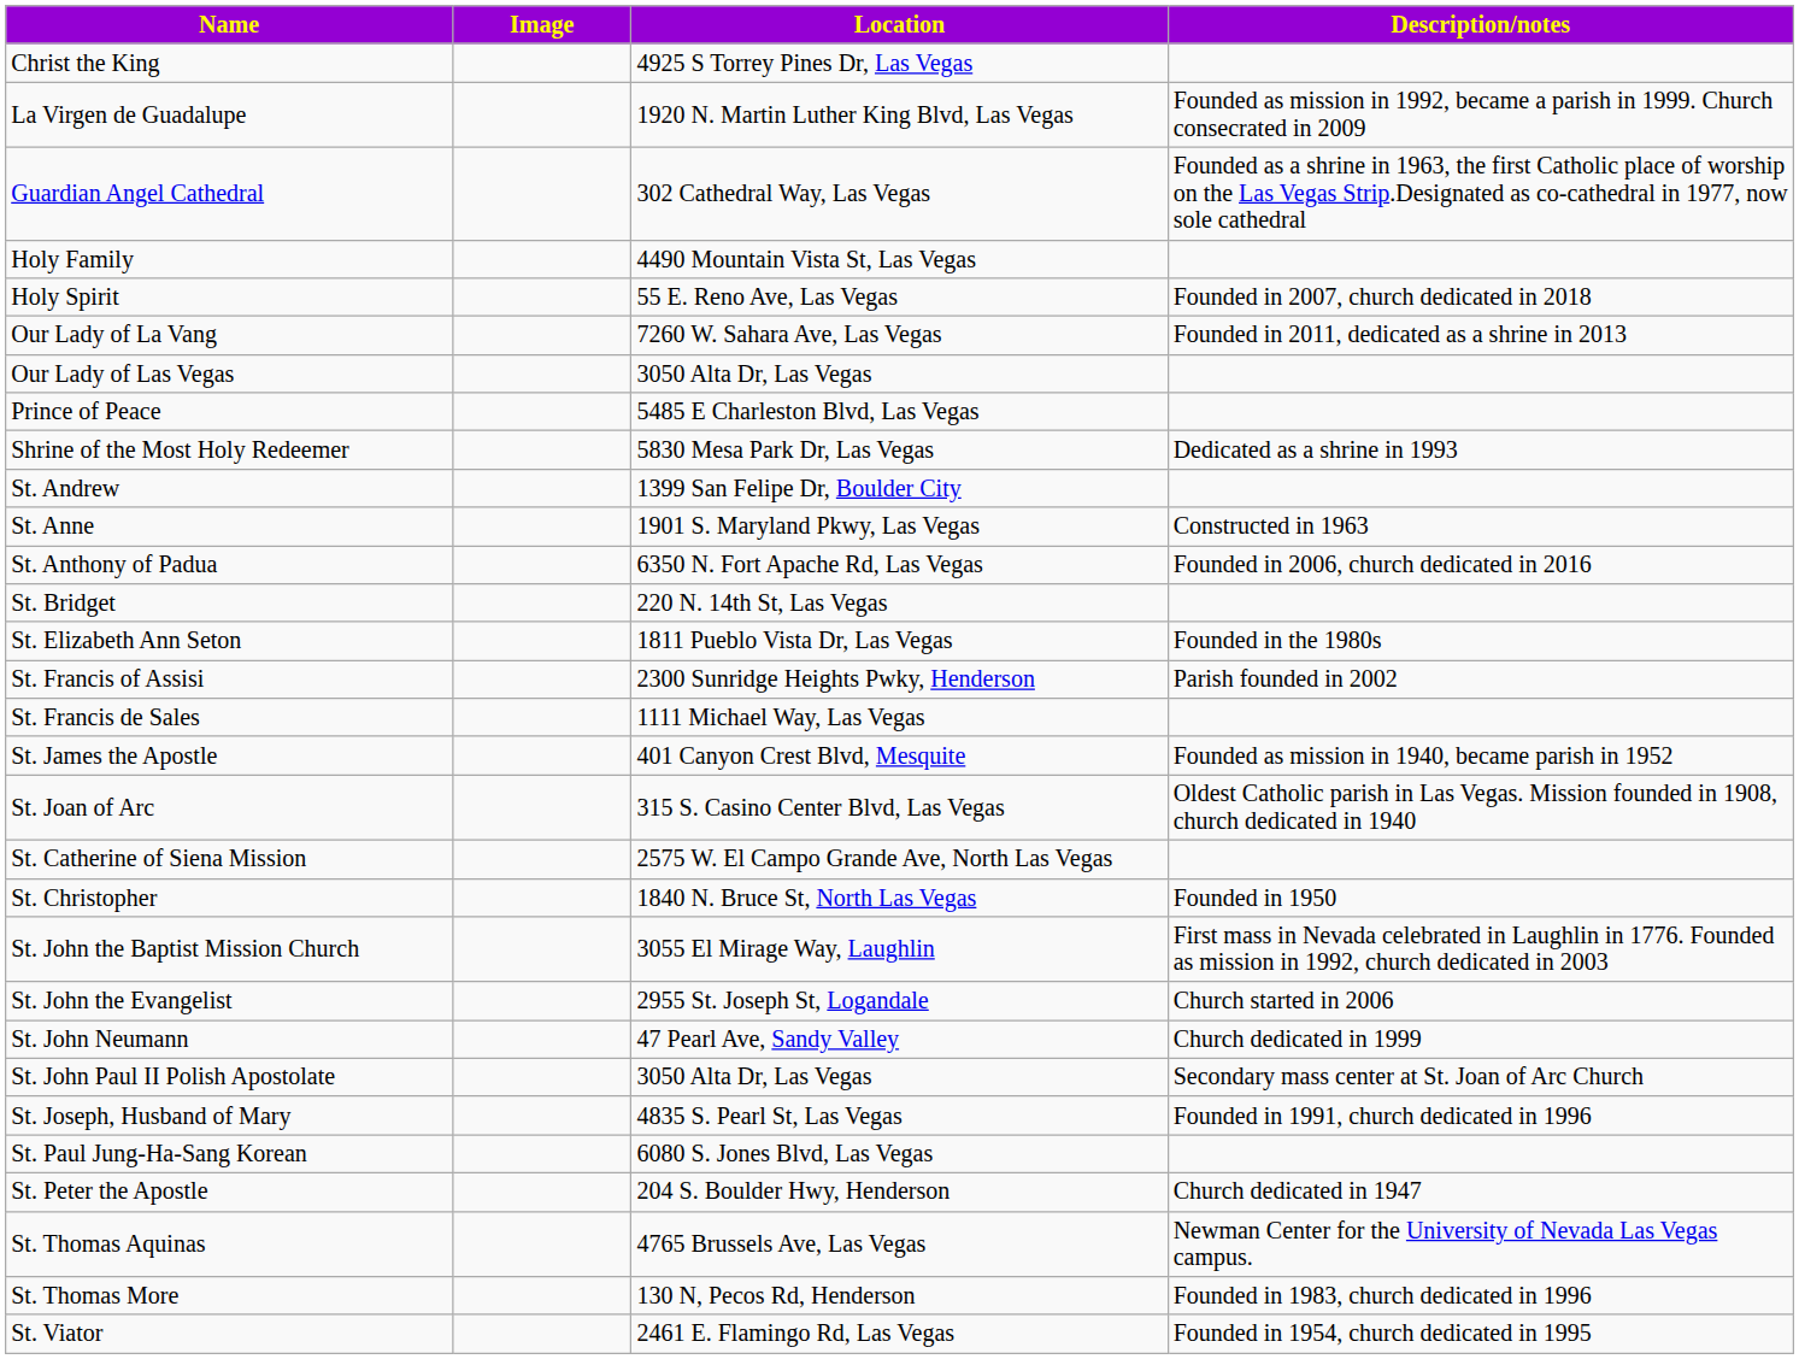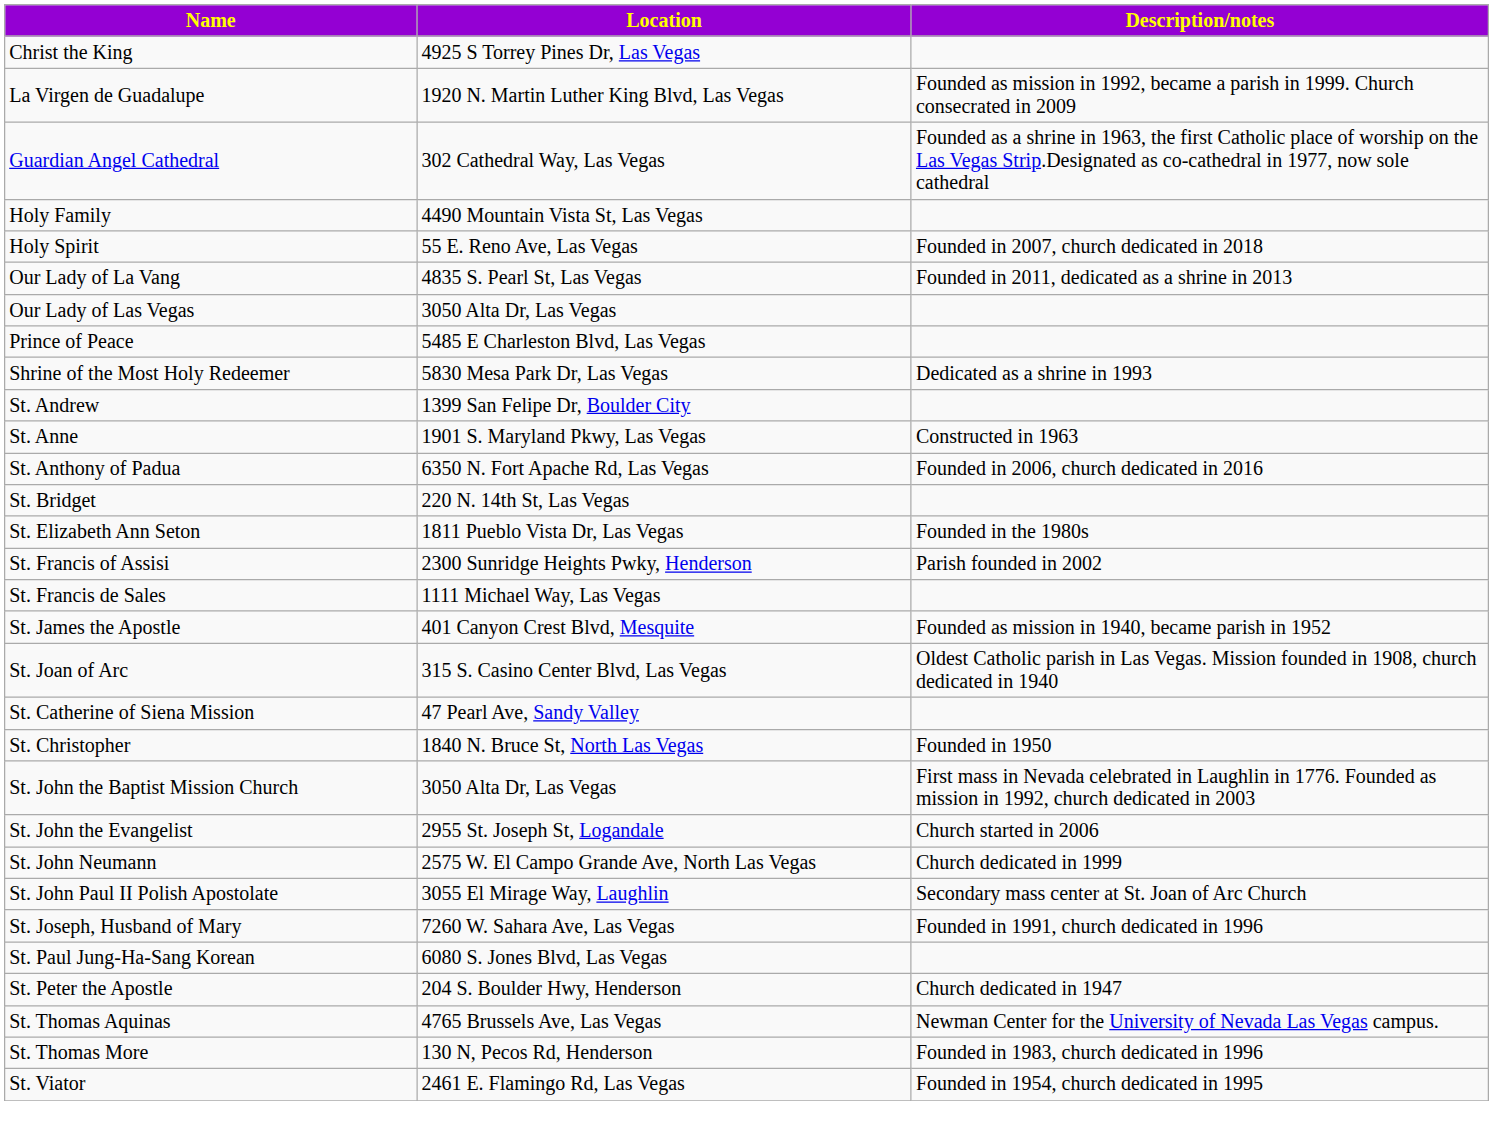 <table class="wikitable sortable" style="width:75%">
 <tr>
 <th style="background:darkviolet; color:yellow;" width="25%"><strong>Name</strong></th>
-<th style="background:darkviolet; color:yellow;" width="10%"><strong>Image</strong></th>
 <th style="background:darkviolet; color:yellow;" width="30%"><strong>Location</strong></th>
 <th style="background:darkviolet; color:yellow;" width="35%"><strong>Description/notes</strong></th>
 </tr>
 <tr>
 <td>Christ the King</td>
-<td></td>
 <td>4925 S Torrey Pines Dr, <a href='#'>Las Vegas</a></td>
 <td></td>
 </tr>
 <tr>
 <td>La Virgen de Guadalupe</td>
-<td></td>
 <td>1920 N. Martin Luther King Blvd, Las Vegas</td>
 <td>Founded as mission in 1992, became a parish in 1999. Church consecrated in 2009</td>
 </tr>
 <tr>
 <td><a href='#'>Guardian Angel Cathedral</a></td>
-<td></td>
 <td>302 Cathedral Way, Las Vegas</td>
 <td>Founded as a shrine in 1963, the first Catholic place of worship on the <a href='#'>Las Vegas Strip</a>.Designated as co-cathedral in 1977, now sole cathedral</td>
 </tr>
 <tr>
 <td>Holy Family</td>
-<td></td>
 <td>4490 Mountain Vista St, Las Vegas</td>
 <td></td>
 </tr>
 <tr>
 <td>Holy Spirit</td>
-<td></td>
 <td>55 E. Reno Ave, Las Vegas</td>
 <td>Founded in 2007, church dedicated in 2018</td>
 </tr>
 <tr>
 <td>Our Lady of La Vang</td>
-<td></td>
-<td>7260 W. Sahara Ave, Las Vegas</td>
+<td>4835 S. Pearl St, Las Vegas</td>
 <td>Founded in 2011, dedicated as a shrine in 2013</td>
 </tr>
 <tr>
 <td>Our Lady of Las Vegas</td>
-<td></td>
 <td>3050 Alta Dr, Las Vegas</td>
 <td></td>
 </tr>
 <tr>
 <td>Prince of Peace</td>
-<td></td>
 <td>5485 E Charleston Blvd, Las Vegas</td>
 <td></td>
 </tr>
 <tr>
 <td>Shrine of the Most Holy Redeemer</td>
-<td></td>
 <td>5830 Mesa Park Dr, Las Vegas</td>
 <td>Dedicated as a shrine in 1993</td>
 </tr>
 <tr>
 <td>St. Andrew</td>
-<td></td>
 <td>1399 San Felipe Dr, <a href='#'>Boulder City</a></td>
 <td></td>
 </tr>
 <tr>
 <td>St. Anne</td>
-<td></td>
 <td>1901 S. Maryland Pkwy, Las Vegas</td>
 <td>Constructed in 1963</td>
 </tr>
 <tr>
 <td>St. Anthony of Padua</td>
-<td></td>
 <td>6350 N. Fort Apache Rd, Las Vegas</td>
 <td>Founded in 2006, church dedicated in 2016</td>
 </tr>
 <tr>
 <td>St. Bridget</td>
-<td></td>
 <td>220 N. 14th St, Las Vegas</td>
 <td></td>
 </tr>
 <tr>
 <td>St. Elizabeth Ann Seton</td>
-<td></td>
 <td>1811 Pueblo Vista Dr, Las Vegas</td>
 <td>Founded in the 1980s</td>
 </tr>
 <tr>
 <td>St. Francis of Assisi</td>
-<td></td>
 <td>2300 Sunridge Heights Pwky, <a href='#'>Henderson</a></td>
 <td>Parish founded in 2002</td>
 </tr>
 <tr>
 <td>St. Francis de Sales</td>
-<td></td>
 <td>1111 Michael Way, Las Vegas</td>
 <td></td>
 </tr>
 <tr>
 <td>St. James the Apostle</td>
-<td></td>
 <td>401 Canyon Crest Blvd, <a href='#'>Mesquite</a></td>
 <td>Founded as mission in 1940, became parish in 1952</td>
 </tr>
 <tr>
 <td>St. Joan of Arc</td>
-<td></td>
 <td>315 S. Casino Center Blvd, Las Vegas</td>
 <td>Oldest Catholic parish in Las Vegas. Mission founded in 1908, church dedicated in 1940</td>
 </tr>
 <tr>
 <td>St. Catherine of Siena Mission</td>
-<td></td>
-<td>2575 W. El Campo Grande Ave, North Las Vegas</td>
+<td>47 Pearl Ave, <a href='#'>Sandy Valley</a></td>
 <td></td>
 </tr>
 <tr>
 <td>St. Christopher</td>
-<td></td>
 <td>1840 N. Bruce St, <a href='#'>North Las Vegas</a></td>
 <td>Founded in 1950</td>
 </tr>
 <tr>
 <td>St. John the Baptist Mission Church</td>
-<td></td>
-<td>3055 El Mirage Way, <a href='#'>Laughlin</a></td>
+<td>3050 Alta Dr, Las Vegas</td>
 <td>First mass in Nevada celebrated in Laughlin in 1776. Founded as mission in 1992, church dedicated in 2003</td>
 </tr>
 <tr>
 <td>St. John the Evangelist</td>
-<td></td>
 <td>2955 St. Joseph St, <a href='#'>Logandale</a></td>
 <td>Church started in 2006</td>
 </tr>
 <tr>
 <td>St. John Neumann</td>
-<td></td>
-<td>47 Pearl Ave, <a href='#'>Sandy Valley</a></td>
+<td>2575 W. El Campo Grande Ave, North Las Vegas</td>
 <td>Church dedicated in 1999</td>
 </tr>
 <tr>
 <td>St. John Paul II Polish Apostolate</td>
-<td></td>
-<td>3050 Alta Dr, Las Vegas</td>
+<td>3055 El Mirage Way, <a href='#'>Laughlin</a></td>
 <td>Secondary mass center at St. Joan of Arc Church</td>
 </tr>
 <tr>
 <td>St. Joseph, Husband of Mary</td>
-<td></td>
-<td>4835 S. Pearl St, Las Vegas</td>
+<td>7260 W. Sahara Ave, Las Vegas</td>
 <td>Founded in 1991, church dedicated in 1996</td>
 </tr>
 <tr>
 <td>St. Paul Jung-Ha-Sang Korean</td>
-<td></td>
 <td>6080 S. Jones Blvd, Las Vegas</td>
 <td></td>
 </tr>
 <tr>
 <td>St. Peter the Apostle</td>
-<td></td>
 <td>204 S. Boulder Hwy, Henderson</td>
 <td>Church dedicated in 1947</td>
 </tr>
 <tr>
 <td>St. Thomas Aquinas</td>
-<td></td>
 <td>4765 Brussels Ave, Las Vegas</td>
 <td>Newman Center for the <a href='#'>University of Nevada Las Vegas</a> campus.</td>
 </tr>
 <tr>
 <td>St. Thomas More</td>
-<td></td>
 <td>130 N, Pecos Rd, Henderson</td>
 <td>Founded in 1983, church dedicated in 1996</td>
 </tr>
 <tr>
 <td>St. Viator</td>
-<td></td>
 <td>2461 E. Flamingo Rd, Las Vegas</td>
 <td>Founded in 1954, church dedicated in 1995</td>
 </tr>
 </table>
